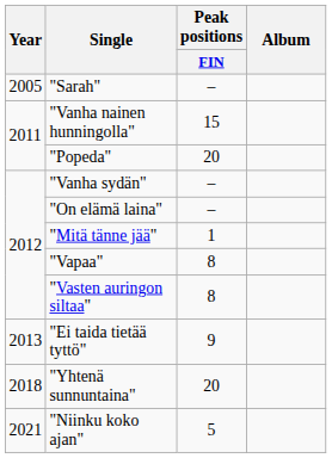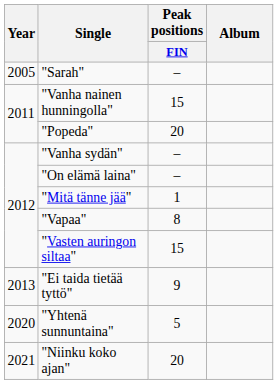 <table class="wikitable">
 <tr>
 <th align="center" rowspan="2" width="10">Year</th>
 <th align="center" rowspan="2" width="120">Single</th>
 <th align="center" colspan="1" width="20">Peak positions</th>
 <th align="center" rowspan="2" width="70">Album</th>
 </tr>
 <tr>
 <th scope="col" style="width:3em;font-size:90%;"><a href='#'>FIN</a><br></th>
 </tr>
 <tr>
 <td align="left">2005</td>
 <td align="left">"Sarah"</td>
 <td style="text-align:center;">–</td>
 <td></td>
 </tr>
 <tr>
 <td style="text-align:left;" rowspan="2">2011</td>
 <td align="left">"Vanha nainen hunningolla"</td>
 <td style="text-align:center;">15</td>
 <td></td>
 </tr>
 <tr>
 <td align="left">"Popeda"</td>
 <td style="text-align:center;">20<br></td>
 <td></td>
 </tr>
 <tr>
 <td style="text-align:left;" rowspan="5">2012</td>
 <td align="left">"Vanha sydän"</td>
 <td style="text-align:center;">–</td>
 <td></td>
 </tr>
 <tr>
 <td align="left">"On elämä laina"</td>
 <td style="text-align:center;">–</td>
 <td></td>
 </tr>
 <tr>
 <td align="left">"<a href='#'>Mitä tänne jää</a>"</td>
 <td style="text-align:center;">1</td>
 <td></td>
 </tr>
 <tr>
 <td align="left">"Vapaa"</td>
 <td style="text-align:center;">8</td>
 <td></td>
 </tr>
 <tr>
 <td align="left">"<a href='#'>Vasten auringon siltaa</a>"</td>
-<td style="text-align:center;">8</td>
+<td style="text-align:center;">15</td>
 <td></td>
 </tr>
 <tr>
 <td style="text-align:left;" rowspan="1">2013</td>
 <td align="left">"Ei taida tietää tyttö"</td>
 <td style="text-align:center;">9</td>
 <td></td>
 </tr>
 <tr>
-<td style="text-align:left;">2018</td>
+<td style="text-align:left;">2020</td>
 <td align="left">"Yhtenä sunnuntaina"</td>
-<td style="text-align:center;">20<br></td>
+<td style="text-align:center;">5<br></td>
 <td></td>
 </tr>
 <tr>
 <td style="text-align:left;">2021</td>
 <td align="left">"Niinku koko ajan"</td>
-<td style="text-align:center;">5<br></td>
+<td style="text-align:center;">20<br></td>
 <td></td>
 </tr>
 </table>
